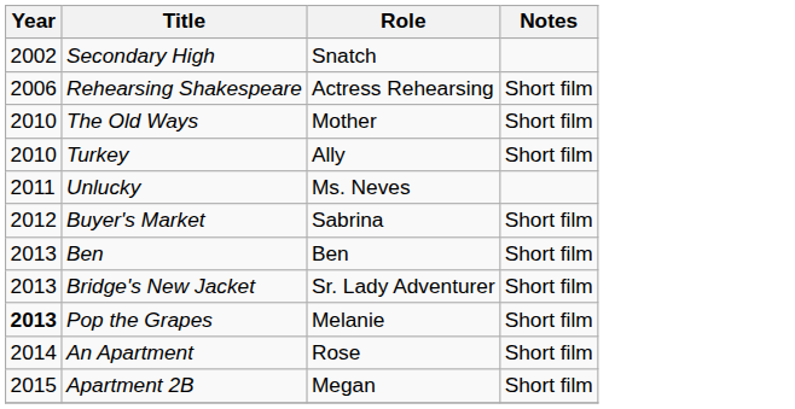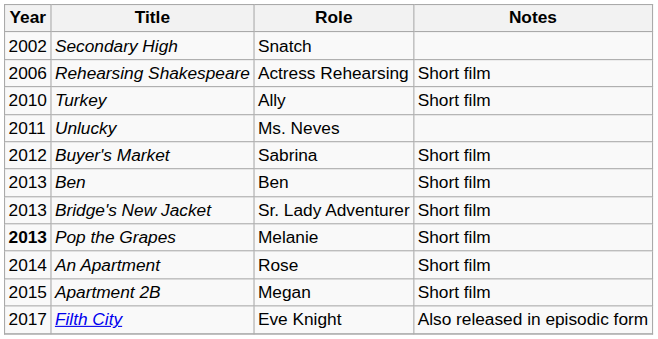 <table class="wikitable sortable">
 <tr>
 <th>Year</th>
 <th>Title</th>
 <th>Role</th>
 <th class="unsortable">Notes</th>
 </tr>
 <tr>
 <td>2002</td>
 <td><em>Secondary High</em></td>
 <td>Snatch</td>
 <td></td>
 </tr>
 <tr>
 <td>2006</td>
 <td><em>Rehearsing Shakespeare</em></td>
 <td>Actress Rehearsing</td>
-<td>Short film</td>
-</tr>
-<tr>
-<td>2010</td>
-<td data-sort-value="Old Ways, The"><em>The Old Ways</em></td>
-<td>Mother</td>
 <td>Short film</td>
 </tr>
 <tr>
 <td>2010</td>
 <td><em>Turkey</em></td>
 <td>Ally</td>
 <td>Short film</td>
 </tr>
 <tr>
 <td>2011</td>
 <td><em>Unlucky</em></td>
 <td>Ms. Neves</td>
 <td></td>
 </tr>
 <tr>
 <td>2012</td>
 <td><em>Buyer's Market</em></td>
 <td>Sabrina</td>
 <td>Short film</td>
 </tr>
 <tr>
 <td>2013</td>
 <td><em>Ben</em></td>
 <td>Ben</td>
 <td>Short film</td>
 </tr>
 <tr>
 <td>2013</td>
 <td><em>Bridge's New Jacket</em></td>
 <td>Sr. Lady Adventurer</td>
 <td>Short film</td>
 </tr>
 <tr>
 <td><strong>2013</strong></td>
 <td><em>Pop the Grapes</em></td>
 <td>Melanie</td>
 <td>Short film</td>
 </tr>
 <tr>
 <td>2014</td>
 <td><em>An Apartment</em></td>
 <td>Rose</td>
 <td>Short film</td>
 </tr>
 <tr>
 <td>2015</td>
 <td><em>Apartment 2B</em></td>
 <td>Megan</td>
 <td>Short film</td>
 </tr>
 <tr>
+<td>2017</td>
+<td><em><a href='#'>Filth City</a></em></td>
+<td>Eve Knight</td>
+<td>Also released in episodic form</td>
+</tr>
+<tr>
 </tr>
 </table>
